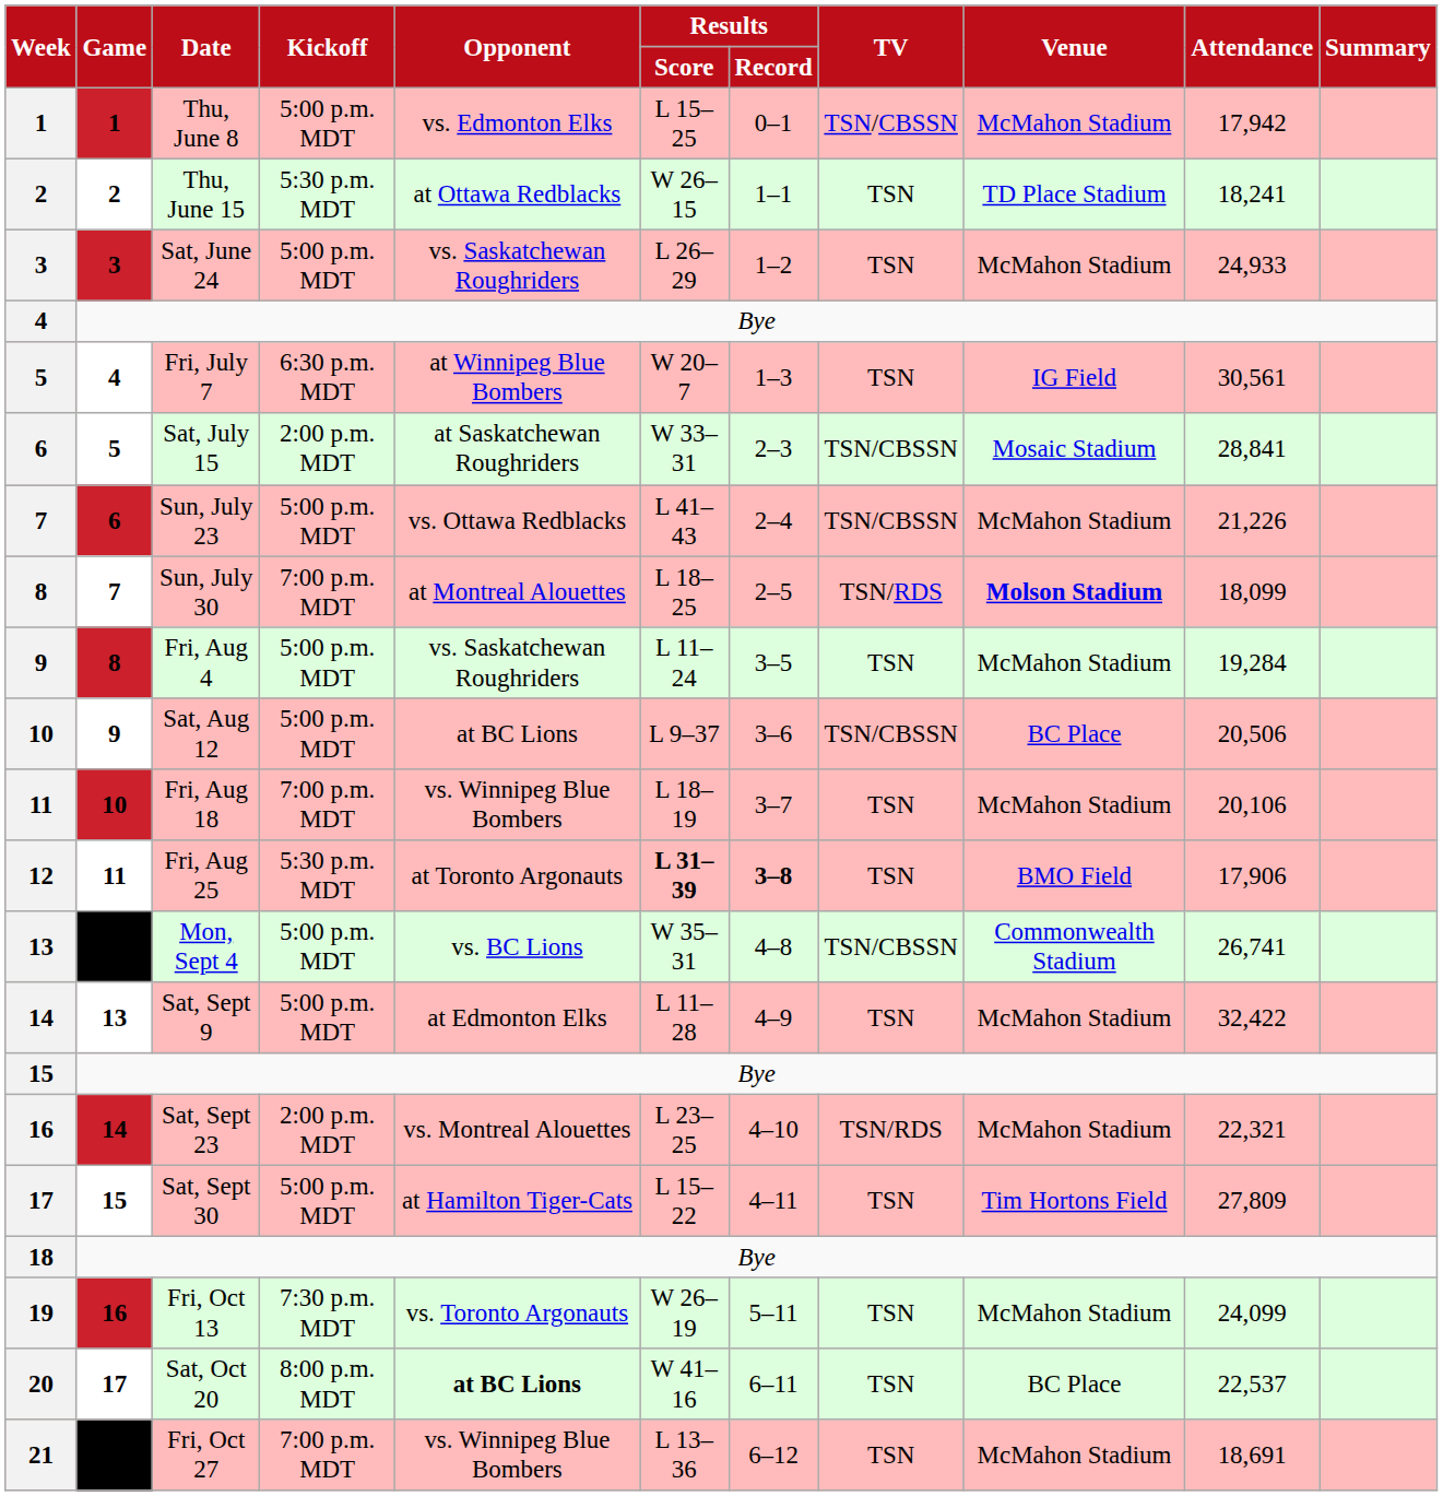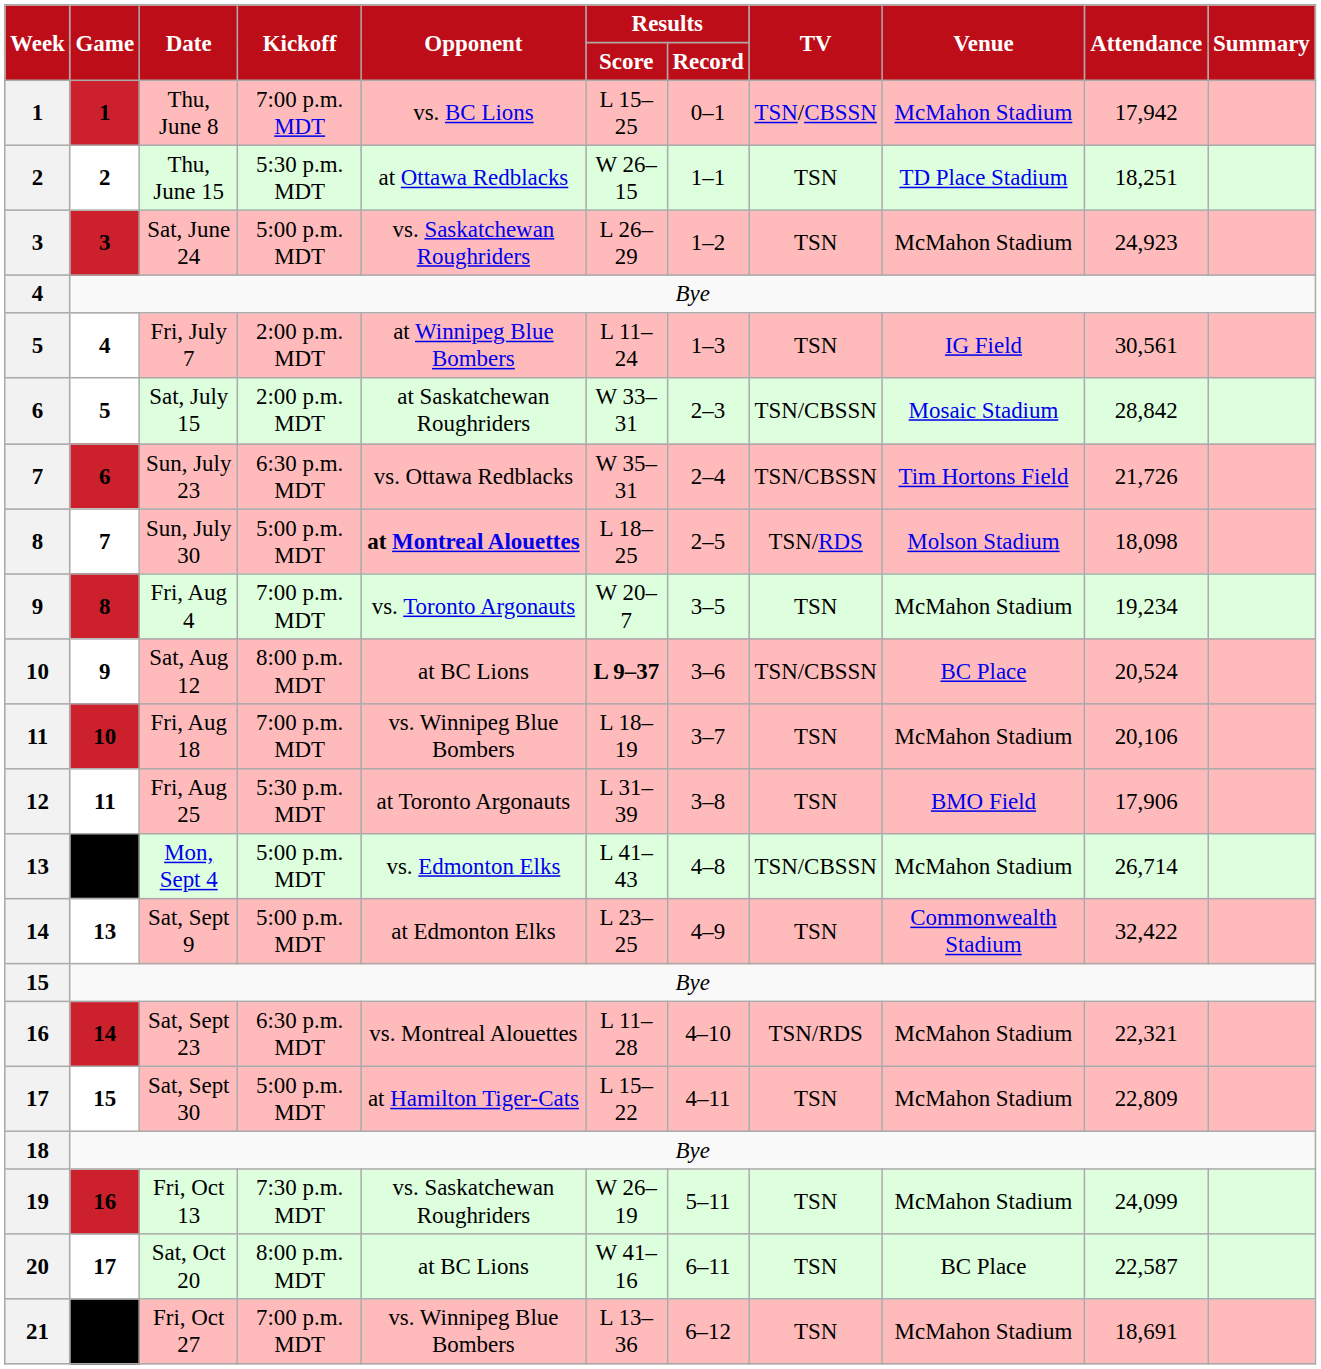 <table class="wikitable" style="font-size: 95%;">
 <tr>
 <th style="background:#BD0D18;color:#FFFFFF;" rowspan=2>Week</th>
 <th style="background:#BD0D18;color:#FFFFFF;" rowspan=2>Game</th>
 <th style="background:#BD0D18;color:#FFFFFF;" rowspan=2>Date</th>
 <th style="background:#BD0D18;color:#FFFFFF;" rowspan=2>Kickoff</th>
 <th style="background:#BD0D18;color:#FFFFFF;" rowspan=2>Opponent</th>
 <th style="background:#BD0D18;color:#FFFFFF;" colspan=2>Results</th>
 <th style="background:#BD0D18;color:#FFFFFF;" rowspan=2>TV</th>
 <th style="background:#BD0D18;color:#FFFFFF;" rowspan=2>Venue</th>
 <th style="background:#BD0D18;color:#FFFFFF;" rowspan=2>Attendance</th>
 <th style="background:#BD0D18;color:#FFFFFF;" rowspan=2>Summary</th>
 </tr>
 <tr>
 <th style="background:#BD0D18;color:#FFFFFF;">Score</th>
 <th style="background:#BD0D18;color:#FFFFFF;">Record</th>
 </tr>
 <tr align="center" bgcolor="ffbbbb">
 <th align="center"><strong>1</strong></th>
 <th style="text-align:center; background:#CC202C;"><span><strong>1</strong></span></th>
 <td align="center">Thu, June 8</td>
-<td align="center">5:00 p.m. MDT</td>
-<td align="center">vs. <a href='#'>Edmonton Elks</a></td>
+<td align="center">7:00 p.m. <a href='#'>MDT</a></td>
+<td align="center">vs. <a href='#'>BC Lions</a></td>
 <td align="center">L 15–25</td>
 <td align="center">0–1</td>
 <td align="center"><a href='#'>TSN</a>/<a href='#'>CBSSN</a></td>
 <td align="center"><a href='#'>McMahon Stadium</a></td>
 <td align="center">17,942</td>
 <td align="center"></td>
 </tr>
 <tr align="center" bgcolor="ddffdd">
 <th align="center"><strong>2</strong></th>
 <th style="text-align:center; background:white;"><span><strong>2</strong></span></th>
 <td align="center">Thu, June 15</td>
 <td align="center">5:30 p.m. MDT</td>
 <td align="center">at <a href='#'>Ottawa Redblacks</a></td>
 <td align="center">W 26–15</td>
 <td align="center">1–1</td>
 <td align="center">TSN</td>
 <td align="center"><a href='#'>TD Place Stadium</a></td>
-<td align="center">18,241</td>
+<td align="center">18,251</td>
 <td align="center"></td>
 </tr>
 <tr align="center" bgcolor="ffbbbb">
 <th align="center"><strong>3</strong></th>
 <th style="text-align:center; background:#CC202C;"><span><strong>3</strong></span></th>
 <td align="center">Sat, June 24</td>
 <td align="center">5:00 p.m. MDT</td>
 <td align="center">vs. <a href='#'>Saskatchewan Roughriders</a></td>
 <td align="center">L 26–29 </td>
 <td align="center">1–2</td>
 <td align="center">TSN</td>
 <td align="center">McMahon Stadium</td>
-<td align="center">24,933</td>
+<td align="center">24,923</td>
 <td align="center"></td>
 </tr>
 <tr align="center"= bgcolor="">
 <th align="center"><strong>4</strong></th>
 <td colspan=10 align="center" valign="middle"><em>Bye</em></td>
 </tr>
 <tr align="center" bgcolor="ffbbbb">
 <th align="center"><strong>5</strong></th>
 <th style="text-align:center; background:white;"><span><strong>4</strong></span></th>
 <td align="center">Fri, July 7</td>
-<td align="center">6:30 p.m. MDT</td>
+<td align="center">2:00 p.m. MDT</td>
 <td align="center">at <a href='#'>Winnipeg Blue Bombers</a></td>
-<td align="center">W 20–7</td>
+<td align="center">L 11–24</td>
 <td align="center">1–3</td>
 <td align="center">TSN</td>
 <td align="center"><a href='#'>IG Field</a></td>
 <td align="center">30,561</td>
 <td align="center"></td>
 </tr>
 <tr align="center" bgcolor="ddffdd">
 <th align="center"><strong>6</strong></th>
 <th style="text-align:center; background:white;"><span><strong>5</strong></span></th>
 <td align="center">Sat, July 15</td>
 <td align="center">2:00 p.m. MDT</td>
 <td align="center">at Saskatchewan Roughriders</td>
 <td align="center">W 33–31</td>
 <td align="center">2–3</td>
 <td align="center">TSN/CBSSN</td>
 <td align="center"><a href='#'>Mosaic Stadium</a></td>
-<td align="center">28,841</td>
+<td align="center">28,842</td>
 <td align="center"></td>
 </tr>
 <tr align="center" bgcolor="ffbbbb">
 <th align="center"><strong>7</strong></th>
 <th style="text-align:center; background:#CC202C;"><span><strong>6</strong></span></th>
 <td align="center">Sun, July 23</td>
-<td align="center">5:00 p.m. MDT</td>
+<td align="center">6:30 p.m. MDT</td>
 <td align="center">vs. Ottawa Redblacks</td>
-<td align="center">L 41–43 </td>
+<td align="center">W 35–31</td>
 <td align="center">2–4</td>
 <td align="center">TSN/CBSSN</td>
-<td align="center">McMahon Stadium</td>
-<td align="center">21,226</td>
+<td align="center"><a href='#'>Tim Hortons Field</a></td>
+<td align="center">21,726</td>
 <td align="center"></td>
 </tr>
 <tr align="center" bgcolor="ffbbbb">
 <th align="center"><strong>8</strong></th>
 <th style="text-align:center; background:white;"><span><strong>7</strong></span></th>
 <td align="center">Sun, July 30</td>
-<td align="center">7:00 p.m. MDT</td>
-<td align="center">at <a href='#'>Montreal Alouettes</a></td>
+<td align="center">5:00 p.m. MDT</td>
+<td align="center"><strong>at <a href='#'>Montreal Alouettes</a></strong></td>
 <td align="center">L 18–25</td>
 <td align="center">2–5</td>
 <td align="center">TSN/<a href='#'>RDS</a></td>
-<td align="center"><strong><a href='#'>Molson Stadium</a></strong></td>
-<td align="center">18,099</td>
+<td align="center"><a href='#'>Molson Stadium</a></td>
+<td align="center">18,098</td>
 <td align="center"></td>
 </tr>
 <tr align="center" bgcolor="ddffdd">
 <th align="center"><strong>9</strong></th>
 <th style="text-align:center; background:#CC202C;"><span><strong>8</strong></span></th>
 <td align="center">Fri, Aug 4</td>
-<td align="center">5:00 p.m. MDT</td>
-<td align="center">vs. Saskatchewan Roughriders</td>
-<td align="center">L 11–24</td>
+<td align="center">7:00 p.m. MDT</td>
+<td align="center">vs. <a href='#'>Toronto Argonauts</a></td>
+<td align="center">W 20–7</td>
 <td align="center">3–5</td>
 <td align="center">TSN</td>
 <td align="center">McMahon Stadium</td>
-<td align="center">19,284</td>
+<td align="center">19,234</td>
 <td align="center"></td>
 </tr>
 <tr align="center" bgcolor="ffbbbb">
 <th align="center"><strong>10</strong></th>
 <th style="text-align:center; background:white;"><span><strong>9</strong></span></th>
 <td align="center">Sat, Aug 12</td>
-<td align="center">5:00 p.m. MDT</td>
+<td align="center">8:00 p.m. MDT</td>
 <td align="center">at BC Lions</td>
-<td align="center">L 9–37</td>
+<td align="center"><strong>L 9–37</strong></td>
 <td align="center">3–6</td>
 <td align="center">TSN/CBSSN</td>
 <td align="center"><a href='#'>BC Place</a></td>
-<td align="center">20,506</td>
+<td align="center">20,524</td>
 <td align="center"></td>
 </tr>
 <tr align="center" bgcolor="ffbbbb">
 <th align="center"><strong>11</strong></th>
 <th style="text-align:center; background:#CC202C;"><span><strong>10</strong></span></th>
 <td align="center">Fri, Aug 18</td>
 <td align="center">7:00 p.m. MDT</td>
 <td align="center">vs. Winnipeg Blue Bombers</td>
 <td align="center">L 18–19</td>
 <td align="center">3–7</td>
 <td align="center">TSN</td>
 <td align="center">McMahon Stadium</td>
 <td align="center">20,106</td>
 <td align="center"></td>
 </tr>
 <tr align="center" bgcolor="ffbbbb">
 <th align="center"><strong>12</strong></th>
 <th style="text-align:center; background:white;"><span><strong>11</strong></span></th>
 <td align="center">Fri, Aug 25</td>
 <td align="center">5:30 p.m. MDT</td>
 <td align="center">at Toronto Argonauts</td>
-<td align="center"><strong>L 31–39</strong></td>
-<td align="center"><strong>3–8</strong></td>
+<td align="center">L 31–39</td>
+<td align="center">3–8</td>
 <td align="center">TSN</td>
 <td align="center"><a href='#'>BMO Field</a></td>
 <td align="center">17,906</td>
 <td align="center"></td>
 </tr>
 <tr align="center" bgcolor="ddffdd">
 <th align="center"><strong>13</strong></th>
 <th style="text-align:center; background:black;"><span><strong>12</strong></span></th>
 <td align="center"><a href='#'>Mon, Sept 4</a></td>
 <td align="center">5:00 p.m. MDT</td>
-<td align="center">vs. <a href='#'>BC Lions</a></td>
-<td align="center">W 35–31</td>
+<td align="center">vs. <a href='#'>Edmonton Elks</a></td>
+<td align="center">L 41–43 </td>
 <td align="center">4–8</td>
 <td align="center">TSN/CBSSN</td>
-<td align="center"><a href='#'>Commonwealth Stadium</a></td>
-<td align="center">26,741</td>
+<td align="center">McMahon Stadium</td>
+<td align="center">26,714</td>
 <td align="center"></td>
 </tr>
 <tr align="center" bgcolor="ffbbbb">
 <th align="center"><strong>14</strong></th>
 <th style="text-align:center; background:white;"><span><strong>13</strong></span></th>
 <td align="center">Sat, Sept 9</td>
 <td align="center">5:00 p.m. MDT</td>
 <td align="center">at Edmonton Elks</td>
-<td align="center">L 11–28</td>
+<td align="center">L 23–25</td>
 <td align="center">4–9</td>
 <td align="center">TSN</td>
-<td align="center">McMahon Stadium</td>
+<td align="center"><a href='#'>Commonwealth Stadium</a></td>
 <td align="center">32,422</td>
 <td align="center"></td>
 </tr>
 <tr align="center"= bgcolor="">
 <th align="center"><strong>15</strong></th>
 <td colspan=10 align="center" valign="middle"><em>Bye</em></td>
 </tr>
 <tr align="center" bgcolor="ffbbbb">
 <th align="center"><strong>16</strong></th>
 <th style="text-align:center; background:#CC202C;"><span><strong>14</strong></span></th>
 <td align="center">Sat, Sept 23</td>
-<td align="center">2:00 p.m. MDT</td>
+<td align="center">6:30 p.m. MDT</td>
 <td align="center">vs. Montreal Alouettes</td>
-<td align="center">L 23–25</td>
+<td align="center">L 11–28</td>
 <td align="center">4–10</td>
 <td align="center">TSN/RDS</td>
 <td align="center">McMahon Stadium</td>
 <td align="center">22,321</td>
 <td align="center"></td>
 </tr>
 <tr align="center" bgcolor="ffbbbb">
 <th align="center"><strong>17</strong></th>
 <th style="text-align:center; background:white;"><span><strong>15</strong></span></th>
 <td align="center">Sat, Sept 30</td>
 <td align="center">5:00 p.m. MDT</td>
 <td align="center">at <a href='#'>Hamilton Tiger-Cats</a></td>
 <td align="center">L 15–22</td>
 <td align="center">4–11</td>
 <td align="center">TSN</td>
-<td align="center"><a href='#'>Tim Hortons Field</a></td>
-<td align="center">27,809</td>
+<td align="center">McMahon Stadium</td>
+<td align="center">22,809</td>
 <td align="center"></td>
 </tr>
 <tr align="center"= bgcolor="">
 <th align="center"><strong>18</strong></th>
 <td colspan=10 align="center" valign="middle"><em>Bye</em></td>
 </tr>
 <tr align="center" bgcolor="ddffdd">
 <th align="center"><strong>19</strong></th>
 <th style="text-align:center; background:#CC202C;"><span><strong>16</strong></span></th>
 <td align="center">Fri, Oct 13</td>
 <td align="center">7:30 p.m. MDT</td>
-<td align="center">vs. <a href='#'>Toronto Argonauts</a></td>
+<td align="center">vs. Saskatchewan Roughriders</td>
 <td align="center">W 26–19</td>
 <td align="center">5–11</td>
 <td align="center">TSN</td>
 <td align="center">McMahon Stadium</td>
 <td align="center">24,099</td>
 <td align="center"></td>
 </tr>
 <tr align="center" bgcolor="ddffdd">
 <th align="center"><strong>20</strong></th>
 <th style="text-align:center; background:white;"><span><strong>17</strong></span></th>
 <td align="center">Sat, Oct 20</td>
 <td align="center">8:00 p.m. MDT</td>
-<td align="center"><strong>at BC Lions</strong></td>
+<td align="center">at BC Lions</td>
 <td align="center">W 41–16</td>
 <td align="center">6–11</td>
 <td align="center">TSN</td>
 <td align="center">BC Place</td>
-<td align="center">22,537</td>
+<td align="center">22,587</td>
 <td align="center"></td>
 </tr>
 <tr align="center" bgcolor="ffbbbb">
 <th align="center"><strong>21</strong></th>
 <th style="text-align:center; background:black;"><span><strong>18</strong></span></th>
 <td align="center">Fri, Oct 27</td>
 <td align="center">7:00 p.m. MDT</td>
 <td align="center">vs. Winnipeg Blue Bombers</td>
 <td align="center">L 13–36</td>
 <td align="center">6–12</td>
 <td align="center">TSN</td>
 <td align="center">McMahon Stadium</td>
 <td align="center">18,691</td>
 <td align="center"></td>
 </tr>
 </table>
